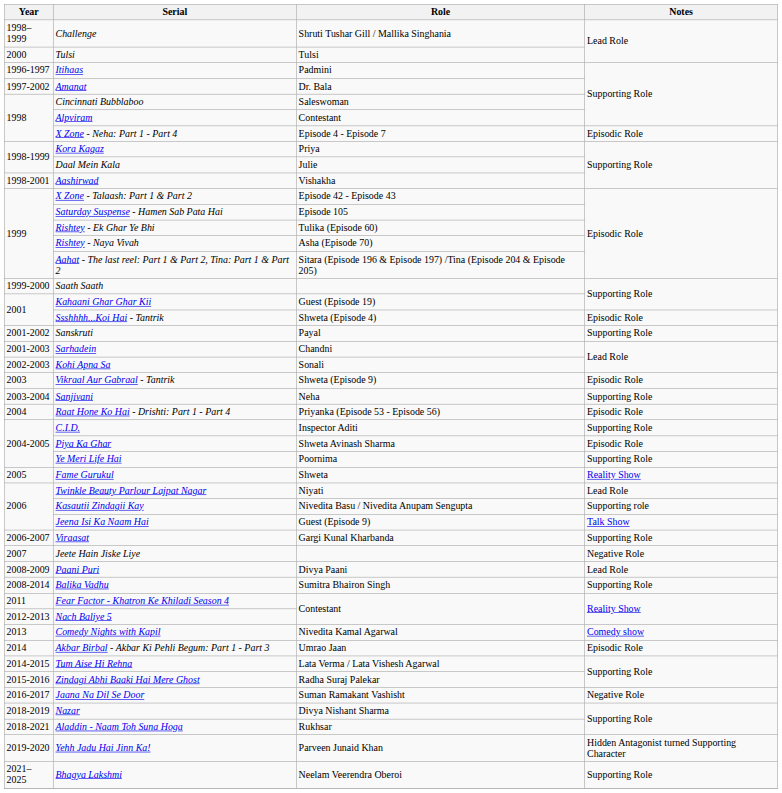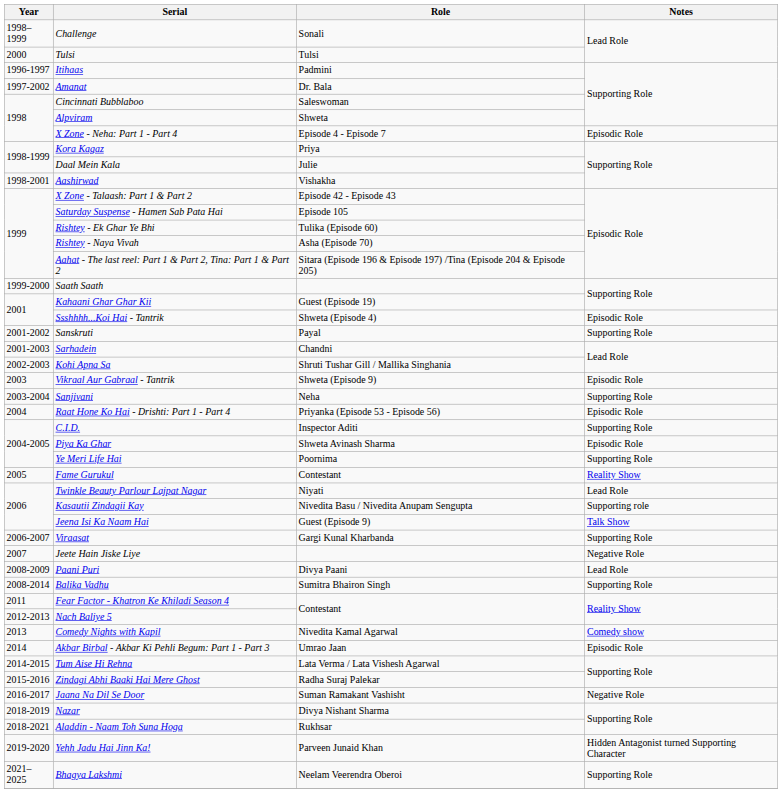 <table class = "wikitable sortable">
 <tr>
 <th>Year</th>
 <th>Serial</th>
 <th>Role</th>
 <th>Notes</th>
 </tr>
 <tr>
 <td>1998–1999</td>
 <td><em>Challenge</em></td>
-<td>Shruti Tushar Gill /  Mallika Singhania</td>
+<td>Sonali</td>
 <td rowspan="2">Lead Role</td>
 </tr>
 <tr>
 <td>2000</td>
 <td><em>Tulsi</em></td>
 <td>Tulsi</td>
 </tr>
 <tr>
 <td>1996-1997</td>
 <td><em><a href='#'>Itihaas</a></em></td>
 <td>Padmini</td>
 <td rowspan="4">Supporting Role</td>
 </tr>
 <tr>
 <td>1997-2002</td>
 <td><em><a href='#'>Amanat</a></em></td>
 <td>Dr. Bala</td>
 </tr>
 <tr>
 <td rowspan="3">1998</td>
 <td><em>Cincinnati Bubblaboo</em></td>
 <td>Saleswoman</td>
 </tr>
 <tr>
 <td><em><a href='#'>Alpviram</a></em></td>
-<td>Contestant</td>
+<td>Shweta</td>
 </tr>
 <tr>
 <td><em><a href='#'>X Zone</a> - Neha: Part 1 - Part 4</em></td>
 <td>Episode 4 - Episode 7</td>
 <td>Episodic Role</td>
 </tr>
 <tr>
 <td rowspan="2">1998-1999</td>
 <td><em><a href='#'>Kora Kagaz</a></em></td>
 <td>Priya</td>
 <td rowspan="3">Supporting Role</td>
 </tr>
 <tr>
 <td><em>Daal Mein Kala</em></td>
 <td>Julie</td>
 </tr>
 <tr>
 <td>1998-2001</td>
 <td><em><a href='#'>Aashirwad</a></em></td>
 <td>Vishakha</td>
 </tr>
 <tr>
 <td rowspan="5">1999</td>
 <td><em><a href='#'>X Zone</a> - Talaash: Part 1 & Part 2</em></td>
 <td>Episode 42 - Episode 43</td>
 <td rowspan="5">Episodic Role</td>
 </tr>
 <tr>
 <td><em><a href='#'>Saturday Suspense</a> - Hamen Sab Pata Hai</em></td>
 <td>Episode 105</td>
 </tr>
 <tr>
 <td><em><a href='#'>Rishtey</a> - Ek Ghar Ye Bhi</em></td>
 <td>Tulika (Episode 60)</td>
 </tr>
 <tr>
 <td><em><a href='#'>Rishtey</a> - Naya Vivah</em></td>
 <td>Asha (Episode 70)</td>
 </tr>
 <tr>
 <td><em><a href='#'>Aahat</a> - The last reel: Part 1 & Part 2, Tina: Part 1 & Part 2</em></td>
 <td>Sitara (Episode 196 & Episode 197) /Tina (Episode 204 & Episode 205)</td>
 </tr>
 <tr>
 <td>1999-2000</td>
 <td><em>Saath Saath</em></td>
 <td></td>
 <td rowspan="2">Supporting Role</td>
 </tr>
 <tr>
 <td rowspan="2">2001</td>
 <td><em><a href='#'>Kahaani Ghar Ghar Kii</a></em></td>
 <td>Guest (Episode 19)</td>
 </tr>
 <tr>
 <td><em><a href='#'>Ssshhhh...Koi Hai</a> - Tantrik</em></td>
 <td>Shweta (Episode 4)</td>
 <td>Episodic Role</td>
 </tr>
 <tr>
 <td>2001-2002</td>
 <td><em>Sanskruti</em></td>
 <td>Payal</td>
 <td>Supporting Role</td>
 </tr>
 <tr>
 <td>2001-2003</td>
 <td><em><a href='#'>Sarhadein</a></em></td>
 <td>Chandni</td>
 <td rowspan="2">Lead Role</td>
 </tr>
 <tr>
 <td>2002-2003</td>
 <td><em><a href='#'>Kohi Apna Sa</a></em></td>
-<td>Sonali</td>
+<td>Shruti Tushar Gill /  Mallika Singhania</td>
 </tr>
 <tr>
 <td>2003</td>
 <td><em><a href='#'>Vikraal Aur Gabraal</a> - Tantrik</em></td>
 <td>Shweta (Episode 9)</td>
 <td>Episodic Role</td>
 </tr>
 <tr>
 <td>2003-2004</td>
 <td><em><a href='#'>Sanjivani</a></em></td>
 <td>Neha</td>
 <td>Supporting Role</td>
 </tr>
 <tr>
 <td>2004</td>
 <td><em><a href='#'>Raat Hone Ko Hai</a> - Drishti: Part 1 - Part 4</em></td>
 <td>Priyanka (Episode 53 - Episode 56)</td>
 <td>Episodic Role</td>
 </tr>
 <tr>
 <td rowspan="3">2004-2005</td>
 <td><em><a href='#'>C.I.D.</a></em></td>
 <td>Inspector Aditi</td>
 <td>Supporting Role</td>
 </tr>
 <tr>
 <td><em><a href='#'>Piya Ka Ghar</a></em></td>
 <td>Shweta Avinash Sharma</td>
 <td>Episodic Role</td>
 </tr>
 <tr>
 <td><em><a href='#'>Ye Meri Life Hai</a></em></td>
 <td>Poornima</td>
 <td>Supporting Role</td>
 </tr>
 <tr>
 <td>2005</td>
 <td><em><a href='#'>Fame Gurukul</a></em></td>
-<td>Shweta</td>
+<td>Contestant</td>
 <td><a href='#'>Reality Show</a></td>
 </tr>
 <tr>
 <td rowspan="3">2006</td>
 <td><em><a href='#'>Twinkle Beauty Parlour Lajpat Nagar</a></em></td>
 <td>Niyati</td>
 <td>Lead Role</td>
 </tr>
 <tr>
 <td><em><a href='#'>Kasautii Zindagii Kay</a></em></td>
 <td>Nivedita Basu  / Nivedita Anupam Sengupta</td>
 <td>Supporting role</td>
 </tr>
 <tr>
 <td><em><a href='#'>Jeena Isi Ka Naam Hai</a></em></td>
 <td>Guest (Episode 9)</td>
 <td><a href='#'>Talk Show</a></td>
 </tr>
 <tr>
 <td>2006-2007</td>
 <td><em><a href='#'>Viraasat</a></em></td>
 <td>Gargi Kunal Kharbanda</td>
 <td>Supporting Role</td>
 </tr>
 <tr>
 <td>2007</td>
 <td><em>Jeete Hain Jiske Liye</em></td>
 <td></td>
 <td>Negative Role</td>
 </tr>
 <tr>
 <td>2008-2009</td>
 <td><em><a href='#'>Paani Puri</a></em></td>
 <td>Divya Paani</td>
 <td>Lead Role</td>
 </tr>
 <tr>
 <td>2008-2014</td>
 <td><em><a href='#'>Balika Vadhu</a></em></td>
 <td>Sumitra Bhairon Singh</td>
 <td>Supporting Role</td>
 </tr>
 <tr>
 <td>2011</td>
 <td><em><a href='#'>Fear Factor - Khatron Ke Khiladi Season 4</a></em></td>
 <td rowspan="2">Contestant</td>
 <td rowspan="2"><a href='#'>Reality Show</a></td>
 </tr>
 <tr>
 <td>2012-2013</td>
 <td><em><a href='#'>Nach Baliye 5</a></em></td>
 </tr>
 <tr>
 <td>2013</td>
 <td><em><a href='#'>Comedy Nights with Kapil</a></em></td>
 <td>Nivedita Kamal Agarwal</td>
 <td><a href='#'>Comedy show</a></td>
 </tr>
 <tr>
 <td>2014</td>
 <td><em><a href='#'>Akbar Birbal</a> - Akbar Ki Pehli Begum: Part 1 - Part 3</em></td>
 <td>Umrao Jaan</td>
 <td>Episodic Role</td>
 </tr>
 <tr>
 <td>2014-2015</td>
 <td><em><a href='#'>Tum Aise Hi Rehna</a></em></td>
 <td>Lata Verma / Lata Vishesh Agarwal</td>
 <td rowspan="2">Supporting Role</td>
 </tr>
 <tr>
 <td>2015-2016</td>
 <td><em><a href='#'>Zindagi Abhi Baaki Hai Mere Ghost</a></em></td>
 <td>Radha Suraj Palekar</td>
 </tr>
 <tr>
 <td>2016-2017</td>
 <td><em><a href='#'>Jaana Na Dil Se Door</a></em></td>
 <td>Suman Ramakant Vashisht</td>
 <td>Negative Role</td>
 </tr>
 <tr>
 <td>2018-2019</td>
 <td><em><a href='#'>Nazar</a></em></td>
 <td>Divya Nishant Sharma</td>
 <td rowspan="2">Supporting Role</td>
 </tr>
 <tr>
 <td>2018-2021</td>
 <td><em><a href='#'>Aladdin - Naam Toh Suna Hoga</a></em></td>
 <td>Rukhsar</td>
 </tr>
 <tr>
 <td>2019-2020</td>
 <td><em><a href='#'>Yehh Jadu Hai Jinn Ka!</a></em></td>
 <td>Parveen Junaid Khan</td>
 <td>Hidden Antagonist turned Supporting Character</td>
 </tr>
 <tr>
 <td>2021–2025</td>
 <td><em><a href='#'>Bhagya Lakshmi</a></em></td>
 <td>Neelam Veerendra Oberoi</td>
 <td>Supporting Role</td>
 </tr>
 <tr>
 </tr>
 </table>
